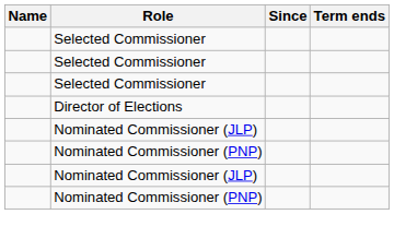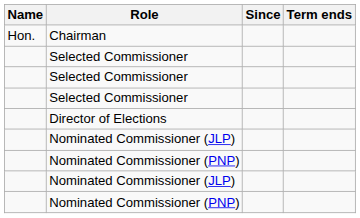 <table class="wikitable sortable mw-collapsible">
 <tr>
 <th scope="col">Name</th>
 <th scope="col">Role</th>
 <th scope="col">Since</th>
 <th scope="col">Term ends</th>
+</tr>
+<tr>
+<td>Hon. </td>
+<td>Chairman </td>
+<td></td>
+<td></td>
 </tr>
 <tr>
 <td></td>
 <td>Selected Commissioner</td>
 <td></td>
 <td></td>
 </tr>
 <tr>
 <td></td>
 <td>Selected Commissioner</td>
 <td></td>
 <td></td>
 </tr>
 <tr>
 <td></td>
 <td>Selected Commissioner </td>
 <td></td>
 <td></td>
 </tr>
 <tr>
 <td></td>
 <td>Director of Elections</td>
 <td></td>
 <td></td>
 </tr>
 <tr>
 <td></td>
 <td>Nominated Commissioner (<a href='#'>JLP</a>)</td>
 <td></td>
 <td></td>
 </tr>
 <tr>
 <td></td>
 <td>Nominated Commissioner (<a href='#'>PNP</a>)</td>
 <td></td>
 <td></td>
 </tr>
 <tr>
 <td></td>
 <td>Nominated Commissioner (<a href='#'>JLP</a>)</td>
 <td></td>
 <td></td>
 </tr>
 <tr>
 <td></td>
 <td>Nominated Commissioner (<a href='#'>PNP</a>)</td>
 <td></td>
 <td></td>
 </tr>
 </table>
